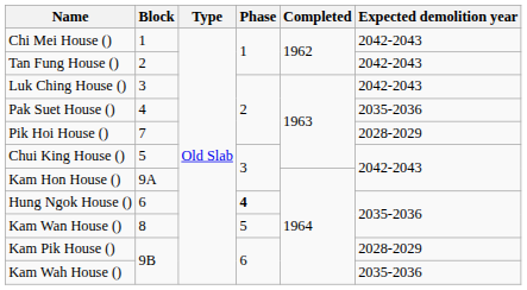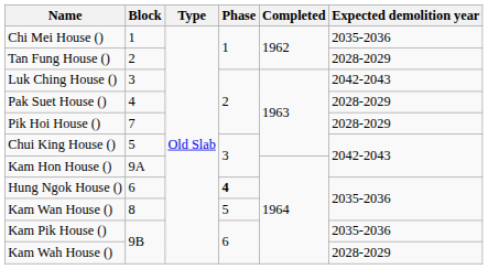 <table class="wikitable">
 <tr>
 <th>Name</th>
 <th>Block</th>
 <th>Type</th>
 <th>Phase</th>
 <th>Completed</th>
 <th>Expected demolition year</th>
 </tr>
 <tr>
 <td>Chi Mei House ()</td>
 <td>1</td>
 <td rowspan="11"><a href='#'>Old Slab</a></td>
 <td rowspan="2">1</td>
 <td rowspan="2">1962</td>
-<td>2042-2043</td>
+<td>2035-2036</td>
 </tr>
 <tr>
 <td>Tan Fung House ()</td>
 <td>2</td>
-<td>2042-2043</td>
+<td>2028-2029</td>
 </tr>
 <tr>
 <td>Luk Ching House ()</td>
 <td>3</td>
 <td rowspan="3">2</td>
 <td rowspan="4">1963</td>
 <td>2042-2043</td>
 </tr>
 <tr>
 <td>Pak Suet House ()</td>
 <td>4</td>
-<td>2035-2036</td>
+<td>2028-2029</td>
 </tr>
 <tr>
 <td>Pik Hoi House ()</td>
 <td>7</td>
 <td>2028-2029</td>
 </tr>
 <tr>
 <td>Chui King House ()</td>
 <td>5</td>
 <td rowspan="2">3</td>
 <td rowspan="2">2042-2043</td>
 </tr>
 <tr>
 <td>Kam Hon House ()</td>
 <td>9A</td>
 <td rowspan="5">1964</td>
 </tr>
 <tr>
 <td>Hung Ngok House ()</td>
 <td>6</td>
 <td><strong>4</strong></td>
 <td rowspan="2">2035-2036</td>
 </tr>
 <tr>
 <td>Kam Wan House ()</td>
 <td>8</td>
 <td>5</td>
 </tr>
 <tr>
 <td>Kam Pik House ()</td>
 <td rowspan="2">9B</td>
 <td rowspan="2">6</td>
-<td>2028-2029</td>
+<td>2035-2036</td>
 </tr>
 <tr>
 <td>Kam Wah House ()</td>
-<td>2035-2036</td>
+<td>2028-2029</td>
 </tr>
 </table>
